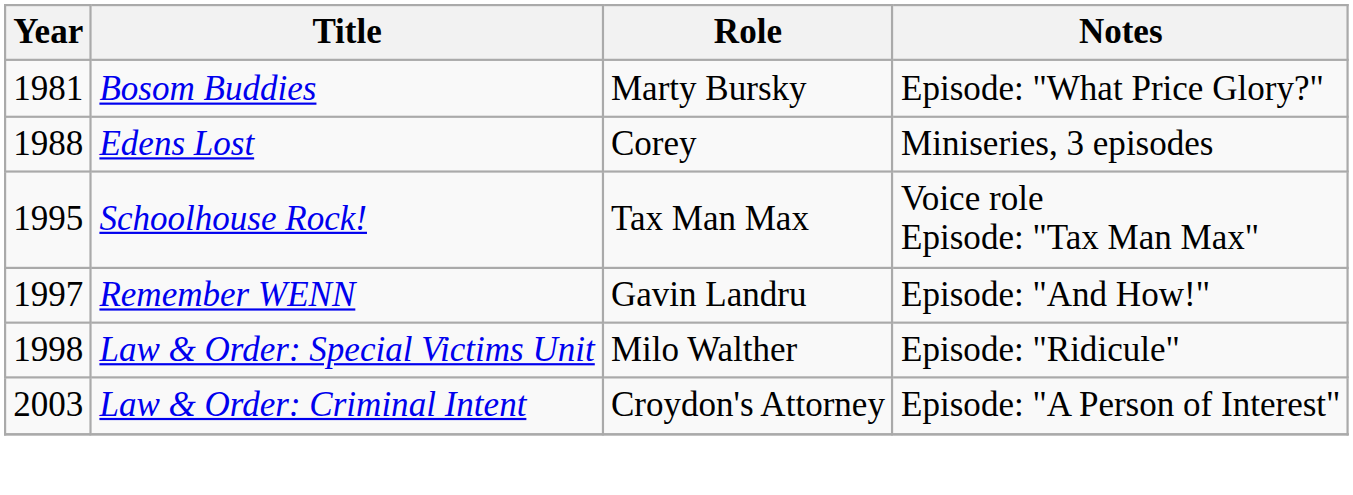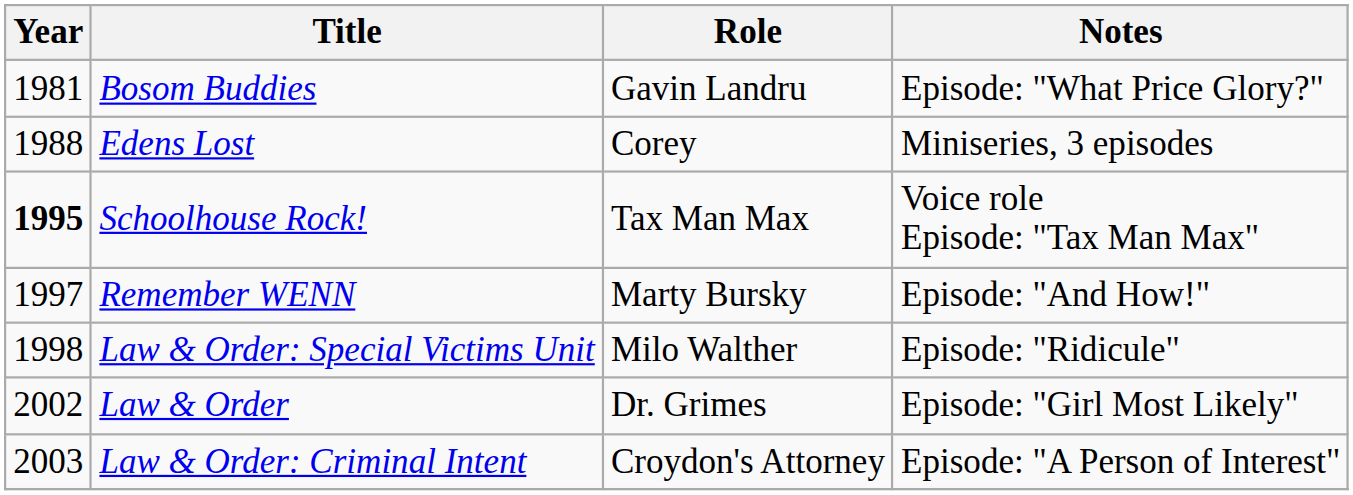 <table class="wikitable sortable">
 <tr>
 <th>Year</th>
 <th>Title</th>
 <th>Role</th>
 <th class="unsortable">Notes</th>
 </tr>
 <tr>
 <td>1981</td>
 <td><em><a href='#'>Bosom Buddies</a></em></td>
-<td>Marty Bursky</td>
+<td>Gavin Landru</td>
 <td>Episode: "What Price Glory?"</td>
 </tr>
 <tr>
 <td>1988</td>
 <td><em><a href='#'>Edens Lost</a></em></td>
 <td>Corey</td>
 <td>Miniseries, 3 episodes</td>
 </tr>
 <tr>
-<td>1995</td>
+<td><strong>1995</strong></td>
 <td><em><a href='#'>Schoolhouse Rock!</a></em></td>
 <td>Tax Man Max</td>
 <td>Voice role<br>Episode: "Tax Man Max"</td>
 </tr>
 <tr>
 <td>1997</td>
 <td><em><a href='#'>Remember WENN</a></em></td>
-<td>Gavin Landru</td>
+<td>Marty Bursky</td>
 <td>Episode: "And How!"</td>
 </tr>
 <tr>
 <td>1998</td>
 <td><em><a href='#'>Law & Order: Special Victims Unit</a></em></td>
 <td>Milo Walther</td>
 <td>Episode: "Ridicule"</td>
+</tr>
+<tr>
+<td>2002</td>
+<td><em><a href='#'>Law & Order</a></em></td>
+<td>Dr. Grimes</td>
+<td>Episode: "Girl Most Likely"</td>
 </tr>
 <tr>
 <td>2003</td>
 <td><em><a href='#'>Law & Order: Criminal Intent</a></em></td>
 <td>Croydon's Attorney</td>
 <td>Episode: "A Person of Interest"</td>
 </tr>
 <tr>
 </tr>
 </table>
